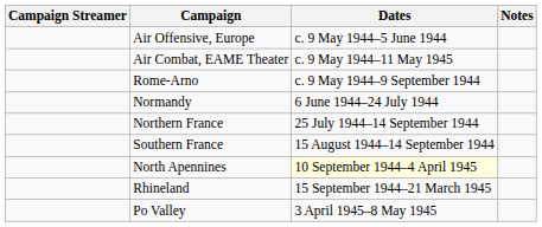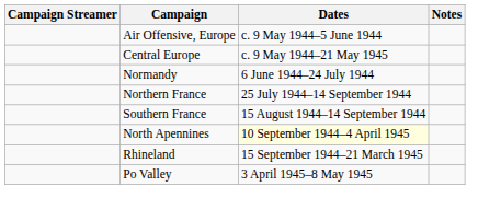 <table class="wikitable">
 <tr style="background:#efefef;">
 <th>Campaign Streamer</th>
 <th>Campaign</th>
 <th>Dates</th>
 <th>Notes</th>
 </tr>
 <tr>
 <td></td>
 <td>Air Offensive, Europe</td>
 <td>c. 9 May 1944–5 June 1944</td>
 <td></td>
 </tr>
 <tr>
 <td></td>
-<td>Air Combat, EAME Theater</td>
-<td>c. 9 May 1944–11 May 1945</td>
-<td></td>
-</tr>
-<tr>
-<td></td>
-<td>Rome-Arno</td>
-<td>c. 9 May 1944–9 September 1944</td>
+<td>Central Europe</td>
+<td>c. 9 May 1944–21 May 1945</td>
 <td></td>
 </tr>
 <tr>
 <td></td>
 <td>Normandy</td>
 <td>6 June 1944–24 July 1944</td>
 <td></td>
 </tr>
 <tr>
 <td></td>
 <td>Northern France</td>
 <td>25 July 1944–14 September 1944</td>
 <td></td>
 </tr>
 <tr>
 <td></td>
 <td>Southern France</td>
 <td>15 August 1944–14 September 1944</td>
 <td></td>
 </tr>
 <tr>
 <td></td>
 <td>North Apennines</td>
 <td style="background: lightyellow;">10 September 1944–4 April 1945</td>
 <td></td>
 </tr>
 <tr>
 <td></td>
 <td>Rhineland</td>
 <td>15 September 1944–21 March 1945</td>
 <td></td>
 </tr>
 <tr>
 <td></td>
 <td>Po Valley</td>
 <td>3 April 1945–8 May 1945</td>
 <td></td>
 </tr>
 </table>
